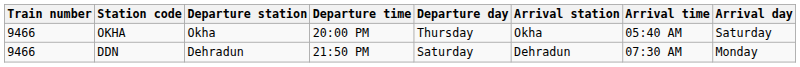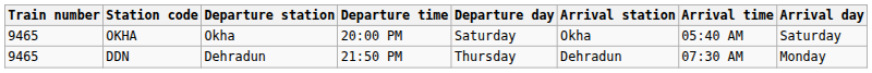 <table class="wikitable">
 <tr>
 <th>Train number</th>
 <th>Station code</th>
 <th>Departure station</th>
 <th>Departure time</th>
 <th>Departure day</th>
 <th>Arrival station</th>
 <th>Arrival time</th>
 <th>Arrival day</th>
 </tr>
 <tr>
-<td>9466</td>
+<td>9465</td>
 <td>OKHA</td>
 <td>Okha</td>
 <td>20:00 PM</td>
-<td>Thursday</td>
+<td>Saturday</td>
 <td>Okha</td>
 <td>05:40 AM</td>
 <td>Saturday</td>
 </tr>
 <tr>
-<td>9466</td>
+<td>9465</td>
 <td>DDN</td>
 <td>Dehradun</td>
 <td>21:50 PM</td>
-<td>Saturday</td>
+<td>Thursday</td>
 <td>Dehradun</td>
 <td>07:30 AM</td>
 <td>Monday</td>
 </tr>
 </table>
